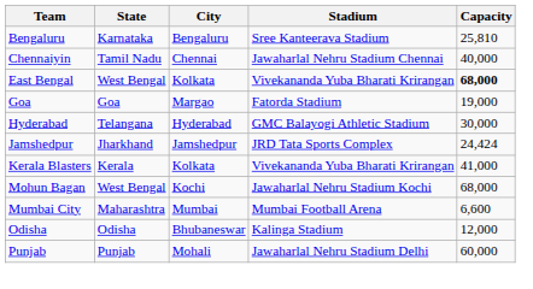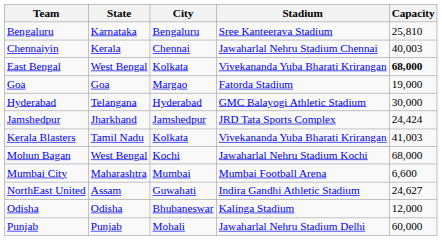 <table class="wikitable sortable">
 <tr>
 <th>Team</th>
 <th>State</th>
 <th>City</th>
 <th>Stadium</th>
 <th>Capacity</th>
 </tr>
 <tr>
 <td><a href='#'>Bengaluru</a></td>
 <td><a href='#'>Karnataka</a></td>
 <td><a href='#'>Bengaluru</a></td>
 <td><a href='#'>Sree Kanteerava Stadium</a></td>
 <td>25,810</td>
 </tr>
 <tr>
 <td><a href='#'>Chennaiyin</a></td>
-<td><a href='#'>Tamil Nadu</a></td>
+<td><a href='#'>Kerala</a></td>
 <td><a href='#'>Chennai</a></td>
 <td><a href='#'>Jawaharlal Nehru Stadium Chennai</a></td>
-<td>40,000</td>
+<td>40,003</td>
 </tr>
 <tr>
 <td><a href='#'>East Bengal</a></td>
 <td><a href='#'>West Bengal</a></td>
 <td><a href='#'>Kolkata</a></td>
 <td><a href='#'>Vivekananda Yuba Bharati Krirangan</a></td>
 <td><strong>68,000</strong></td>
 </tr>
 <tr>
 <td><a href='#'>Goa</a></td>
 <td><a href='#'>Goa</a></td>
 <td><a href='#'>Margao</a></td>
 <td><a href='#'>Fatorda Stadium</a></td>
 <td>19,000</td>
 </tr>
 <tr>
 <td><a href='#'>Hyderabad</a></td>
 <td><a href='#'>Telangana</a></td>
 <td><a href='#'>Hyderabad</a></td>
 <td><a href='#'>GMC Balayogi Athletic Stadium</a></td>
 <td>30,000</td>
 </tr>
 <tr>
 <td><a href='#'>Jamshedpur</a></td>
 <td><a href='#'>Jharkhand</a></td>
 <td><a href='#'>Jamshedpur</a></td>
 <td><a href='#'>JRD Tata Sports Complex</a></td>
 <td>24,424</td>
 </tr>
 <tr>
 <td><a href='#'>Kerala Blasters</a></td>
-<td><a href='#'>Kerala</a></td>
+<td><a href='#'>Tamil Nadu</a></td>
 <td><a href='#'>Kolkata</a></td>
 <td><a href='#'>Vivekananda Yuba Bharati Krirangan</a></td>
-<td>41,000</td>
+<td>41,003</td>
 </tr>
 <tr>
 <td><a href='#'>Mohun Bagan</a></td>
 <td><a href='#'>West Bengal</a></td>
 <td><a href='#'>Kochi</a></td>
 <td><a href='#'>Jawaharlal Nehru Stadium Kochi</a></td>
 <td>68,000</td>
 </tr>
 <tr>
 <td><a href='#'>Mumbai City</a></td>
 <td><a href='#'>Maharashtra</a></td>
 <td><a href='#'>Mumbai</a></td>
 <td><a href='#'>Mumbai Football Arena</a></td>
 <td>6,600</td>
 </tr>
 <tr>
+<td><a href='#'>NorthEast United</a></td>
+<td><a href='#'>Assam</a></td>
+<td><a href='#'>Guwahati</a></td>
+<td><a href='#'>Indira Gandhi Athletic Stadium</a></td>
+<td>24,627</td>
+</tr>
+<tr>
 <td><a href='#'>Odisha</a></td>
 <td><a href='#'>Odisha</a></td>
 <td><a href='#'>Bhubaneswar</a></td>
 <td><a href='#'>Kalinga Stadium</a></td>
 <td>12,000</td>
 </tr>
 <tr>
 <td><a href='#'>Punjab</a></td>
 <td><a href='#'>Punjab</a></td>
 <td><a href='#'>Mohali</a></td>
 <td><a href='#'>Jawaharlal Nehru Stadium Delhi</a></td>
 <td>60,000</td>
 </tr>
 </table>
